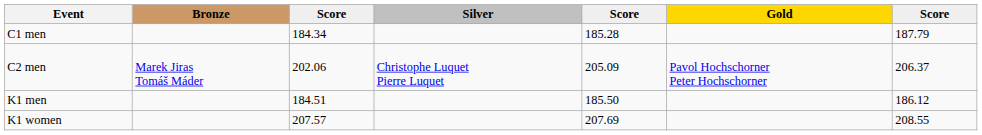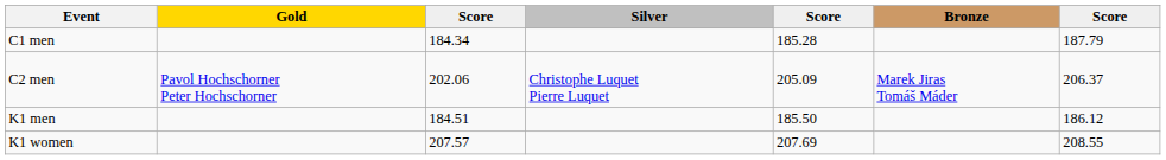 <table class="wikitable" width=100%>
 <tr>
 <th>Event</th>
-<td align=center bgcolor="CC9966"><strong>Bronze</strong></td>
+<td align=center bgcolor="gold"><strong>Gold</strong></td>
 <td align=center bgcolor="EFEFEF"><strong>Score</strong></td>
 <td align=center bgcolor="silver"><strong>Silver</strong></td>
 <td align=center bgcolor="EFEFEF"><strong>Score</strong></td>
-<td align=center bgcolor="gold"><strong>Gold</strong></td>
+<td align=center bgcolor="CC9966"><strong>Bronze</strong></td>
 <td align=center bgcolor="EFEFEF"><strong>Score</strong></td>
 </tr>
 <tr>
 <td>C1 men</td>
 <td></td>
 <td>184.34</td>
 <td></td>
 <td>185.28</td>
 <td></td>
 <td>187.79</td>
 </tr>
 <tr>
 <td>C2 men</td>
-<td><br><a href='#'>Marek Jiras</a><br><a href='#'>Tomáš Máder</a></td>
+<td><br><a href='#'>Pavol Hochschorner</a><br><a href='#'>Peter Hochschorner</a></td>
 <td>202.06</td>
 <td><br><a href='#'>Christophe Luquet</a><br><a href='#'>Pierre Luquet</a></td>
 <td>205.09</td>
-<td><br><a href='#'>Pavol Hochschorner</a><br><a href='#'>Peter Hochschorner</a></td>
+<td><br><a href='#'>Marek Jiras</a><br><a href='#'>Tomáš Máder</a></td>
 <td>206.37</td>
 </tr>
 <tr>
 <td>K1 men</td>
 <td></td>
 <td>184.51</td>
 <td></td>
 <td>185.50</td>
 <td></td>
 <td>186.12</td>
 </tr>
 <tr>
 <td>K1 women</td>
 <td></td>
 <td>207.57</td>
 <td></td>
 <td>207.69</td>
 <td></td>
 <td>208.55</td>
 </tr>
 </table>
